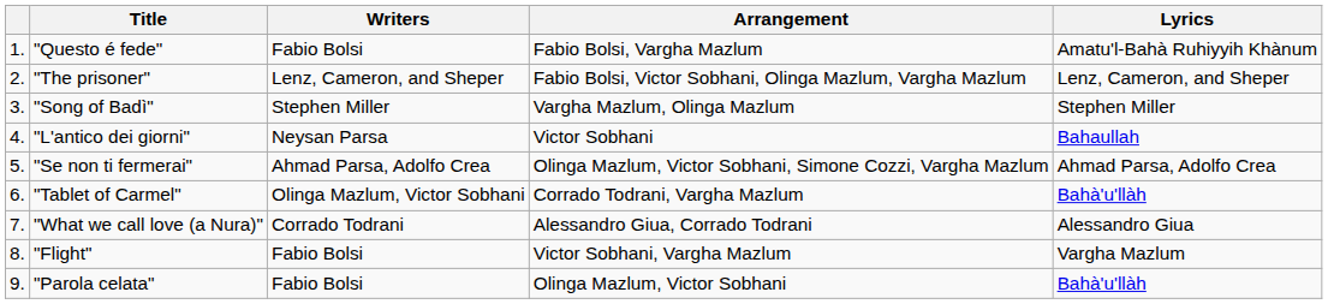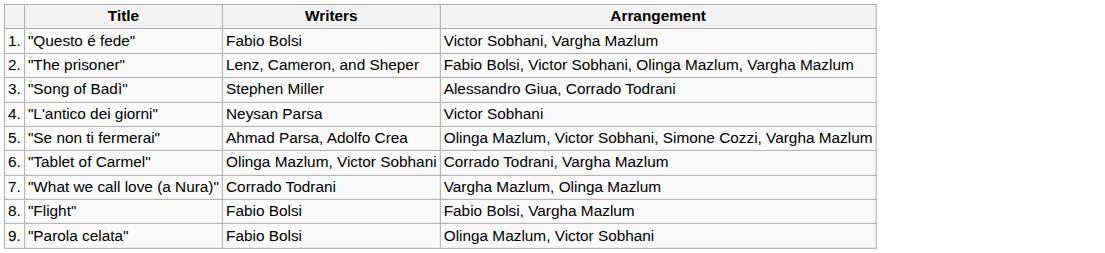 <table class="wikitable">
 <tr>
 <th></th>
 <th>Title</th>
 <th>Writers</th>
 <th>Arrangement</th>
-<th>Lyrics</th>
 </tr>
 <tr>
 <td>1.</td>
 <td>"Questo é fede"</td>
 <td>Fabio Bolsi</td>
-<td>Fabio Bolsi, Vargha Mazlum</td>
-<td>Amatu'l-Bahà Ruhiyyih Khànum</td>
+<td>Victor Sobhani, Vargha Mazlum</td>
 </tr>
 <tr>
 <td>2.</td>
 <td>"The prisoner"</td>
 <td>Lenz, Cameron, and Sheper</td>
 <td>Fabio Bolsi, Victor Sobhani, Olinga Mazlum, Vargha Mazlum</td>
-<td>Lenz, Cameron, and Sheper</td>
 </tr>
 <tr>
 <td>3.</td>
 <td>"Song of Badì"</td>
 <td>Stephen Miller</td>
-<td>Vargha Mazlum, Olinga Mazlum</td>
-<td>Stephen Miller</td>
+<td>Alessandro Giua, Corrado Todrani</td>
 </tr>
 <tr>
 <td>4.</td>
 <td>"L'antico dei giorni"</td>
 <td>Neysan Parsa</td>
 <td>Victor Sobhani</td>
-<td><a href='#'>Bahaullah</a></td>
 </tr>
 <tr>
 <td>5.</td>
 <td>"Se non ti fermerai"</td>
 <td>Ahmad Parsa, Adolfo Crea</td>
 <td>Olinga Mazlum, Victor Sobhani, Simone Cozzi, Vargha Mazlum</td>
-<td>Ahmad Parsa, Adolfo Crea</td>
 </tr>
 <tr>
 <td>6.</td>
 <td>"Tablet of Carmel"</td>
 <td>Olinga Mazlum, Victor Sobhani</td>
 <td>Corrado Todrani, Vargha Mazlum</td>
-<td><a href='#'>Bahà'u'llàh</a></td>
 </tr>
 <tr>
 <td>7.</td>
 <td>"What we call love (a Nura)"</td>
 <td>Corrado Todrani</td>
-<td>Alessandro Giua, Corrado Todrani</td>
-<td>Alessandro Giua</td>
+<td>Vargha Mazlum, Olinga Mazlum</td>
 </tr>
 <tr>
 <td>8.</td>
 <td>"Flight"</td>
 <td>Fabio Bolsi</td>
-<td>Victor Sobhani, Vargha Mazlum</td>
-<td>Vargha Mazlum</td>
+<td>Fabio Bolsi, Vargha Mazlum</td>
 </tr>
 <tr>
 <td>9.</td>
 <td>"Parola celata"</td>
 <td>Fabio Bolsi</td>
 <td>Olinga Mazlum, Victor Sobhani</td>
-<td><a href='#'>Bahà'u'llàh</a></td>
 </tr>
 </table>
